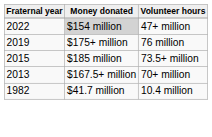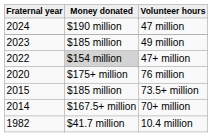 <table class="wikitable" style="float: right; margin-left:1em">
 <tr>
 <th style="background:#efefef; font-size:smaller"><strong>Fraternal year</strong></th>
 <th style="background:#efefef; font-size:smaller"><strong>Money donated</strong></th>
 <th style="background:#efefef; font-size:smaller"><strong>Volunteer hours</strong></th>
 </tr>
 <tr>
+<td>2024</td>
+<td>$190 million</td>
+<td>47 million</td>
+</tr>
+<tr>
+</tr>
+<tr>
+<td>2023</td>
+<td>$185 million</td>
+<td>49 million</td>
 </tr>
 <tr>
 <td>2022</td>
 <td style="background: lightgrey;">$154 million</td>
 <td>47+ million</td>
 </tr>
 <tr>
-<td>2019</td>
+<td>2020</td>
 <td>$175+ million</td>
 <td>76 million</td>
 </tr>
 <tr>
 <td>2015</td>
 <td>$185 million</td>
 <td>73.5+ million</td>
 </tr>
 <tr>
-<td>2013</td>
+<td>2014</td>
 <td>$167.5+ million</td>
 <td>70+ million</td>
 </tr>
 <tr>
 <td>1982</td>
 <td>$41.7 million</td>
 <td>10.4 million</td>
 </tr>
 </table>
